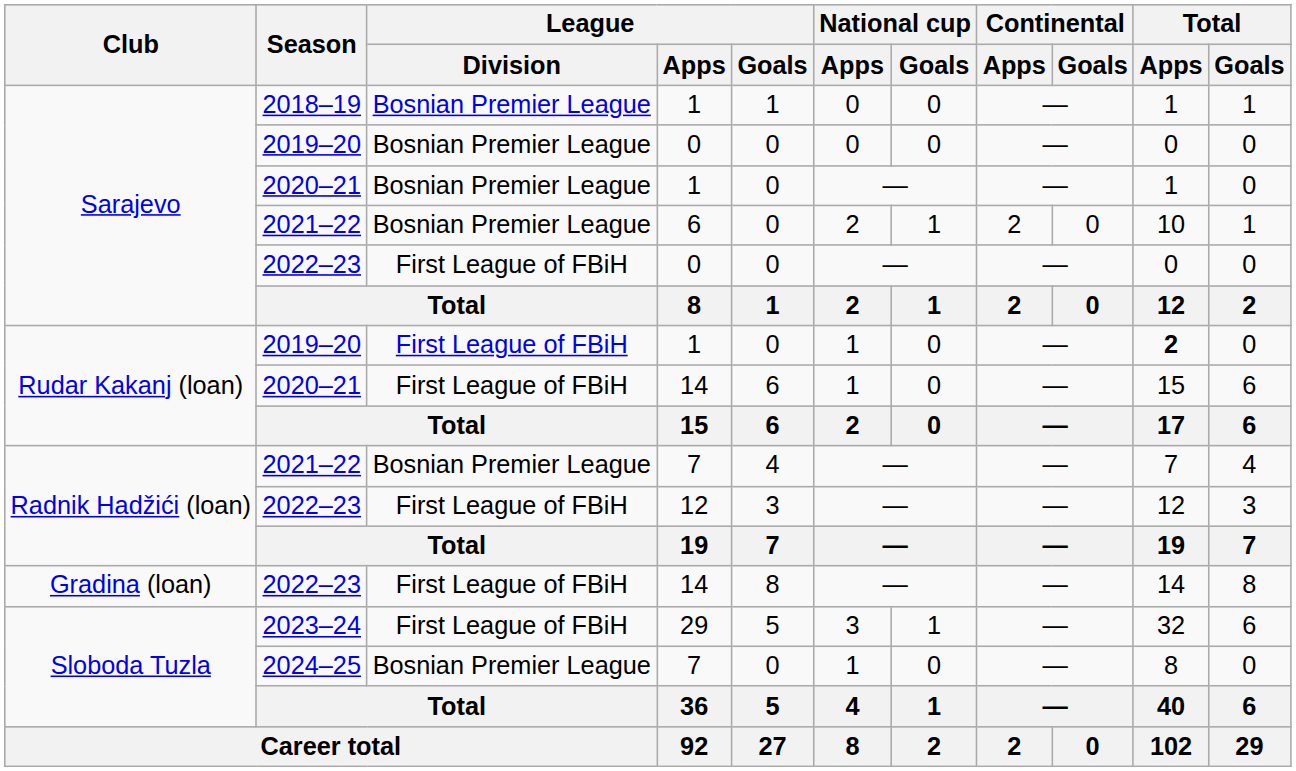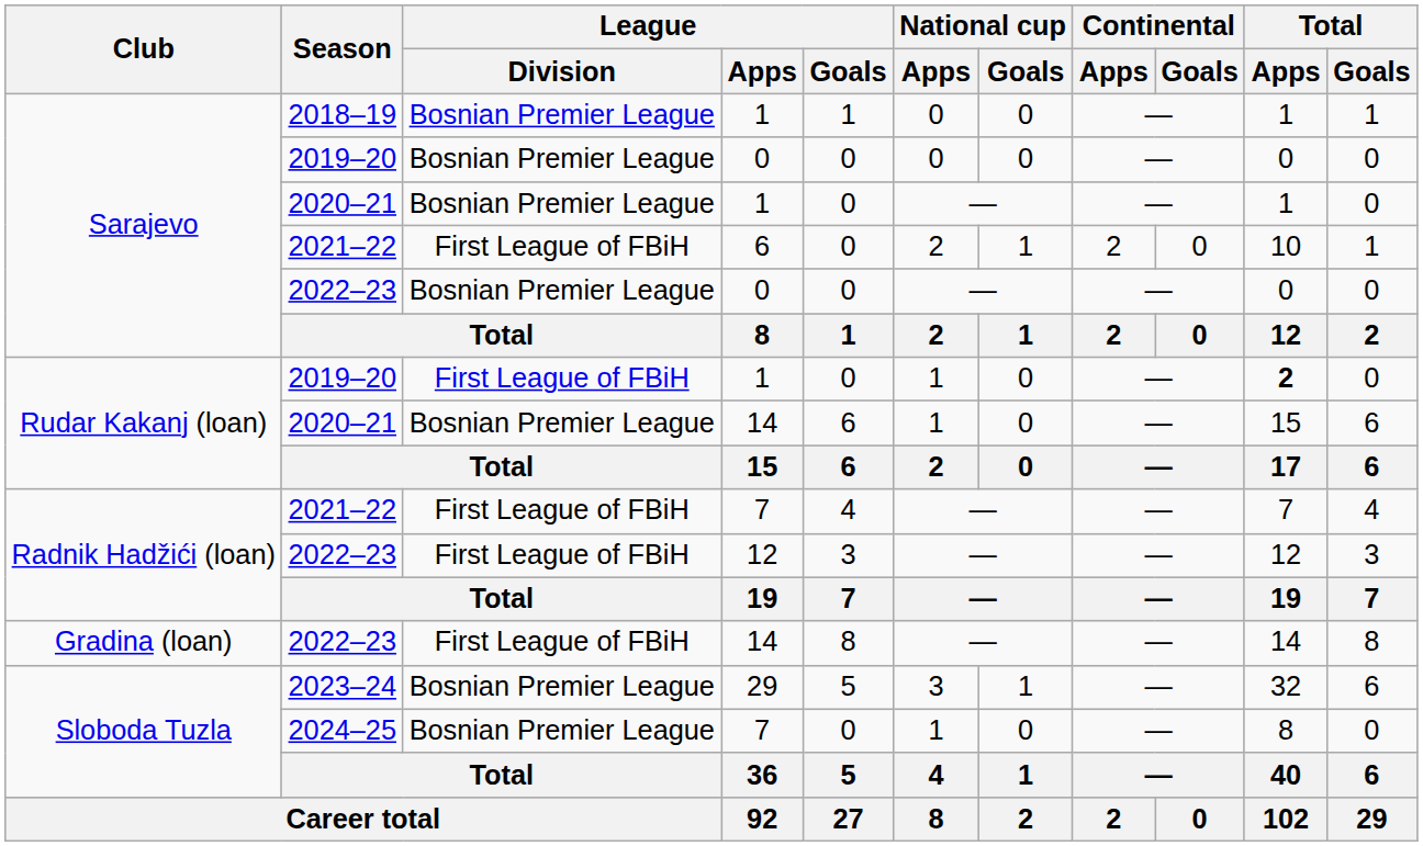 <table class="wikitable" style="text-align:center">
 <tr>
 <th rowspan=2>Club</th>
 <th rowspan=2>Season</th>
 <th colspan=3>League</th>
 <th colspan=2>National cup</th>
 <th colspan=2>Continental</th>
 <th colspan=2>Total</th>
 </tr>
 <tr>
 <th>Division</th>
 <th>Apps</th>
 <th>Goals</th>
 <th>Apps</th>
 <th>Goals</th>
 <th>Apps</th>
 <th>Goals</th>
 <th>Apps</th>
 <th>Goals</th>
 </tr>
 <tr>
 <td rowspan=6><a href='#'>Sarajevo</a></td>
 <td><a href='#'>2018–19</a></td>
 <td><a href='#'>Bosnian Premier League</a></td>
 <td>1</td>
 <td>1</td>
 <td>0</td>
 <td>0</td>
 <td colspan=2>—</td>
 <td>1</td>
 <td>1</td>
 </tr>
 <tr>
 <td><a href='#'>2019–20</a></td>
 <td>Bosnian Premier League</td>
 <td>0</td>
 <td>0</td>
 <td>0</td>
 <td>0</td>
 <td colspan=2>—</td>
 <td>0</td>
 <td>0</td>
 </tr>
 <tr>
 <td><a href='#'>2020–21</a></td>
 <td>Bosnian Premier League</td>
 <td>1</td>
 <td>0</td>
 <td colspan=2>—</td>
 <td colspan=2>—</td>
 <td>1</td>
 <td>0</td>
 </tr>
 <tr>
 <td><a href='#'>2021–22</a></td>
-<td>Bosnian Premier League</td>
+<td>First League of FBiH</td>
 <td>6</td>
 <td>0</td>
 <td>2</td>
 <td>1</td>
 <td>2</td>
 <td>0</td>
 <td>10</td>
 <td>1</td>
 </tr>
 <tr>
 <td><a href='#'>2022–23</a></td>
-<td>First League of FBiH</td>
+<td>Bosnian Premier League</td>
 <td>0</td>
 <td>0</td>
 <td colspan=2>—</td>
 <td colspan=2>—</td>
 <td>0</td>
 <td>0</td>
 </tr>
 <tr>
 <th colspan=2>Total</th>
 <th>8</th>
 <th>1</th>
 <th>2</th>
 <th>1</th>
 <th>2</th>
 <th>0</th>
 <th>12</th>
 <th>2</th>
 </tr>
 <tr>
 <td rowspan=3><a href='#'>Rudar Kakanj</a> (loan)</td>
 <td><a href='#'>2019–20</a></td>
 <td><a href='#'>First League of FBiH</a></td>
 <td>1</td>
 <td>0</td>
 <td>1</td>
 <td>0</td>
 <td colspan=2>—</td>
 <td><strong>2</strong></td>
 <td>0</td>
 </tr>
 <tr>
 <td><a href='#'>2020–21</a></td>
-<td>First League of FBiH</td>
+<td>Bosnian Premier League</td>
 <td>14</td>
 <td>6</td>
 <td>1</td>
 <td>0</td>
 <td colspan=2>—</td>
 <td>15</td>
 <td>6</td>
 </tr>
 <tr>
 <th colspan=2>Total</th>
 <th>15</th>
 <th>6</th>
 <th>2</th>
 <th>0</th>
 <th colspan=2>—</th>
 <th>17</th>
 <th>6</th>
 </tr>
 <tr>
 <td rowspan=3><a href='#'>Radnik Hadžići</a> (loan)</td>
 <td><a href='#'>2021–22</a></td>
-<td>Bosnian Premier League</td>
+<td>First League of FBiH</td>
 <td>7</td>
 <td>4</td>
 <td colspan=2>—</td>
 <td colspan=2>—</td>
 <td>7</td>
 <td>4</td>
 </tr>
 <tr>
 <td><a href='#'>2022–23</a></td>
 <td>First League of FBiH</td>
 <td>12</td>
 <td>3</td>
 <td colspan=2>—</td>
 <td colspan=2>—</td>
 <td>12</td>
 <td>3</td>
 </tr>
 <tr>
 <th colspan=2>Total</th>
 <th>19</th>
 <th>7</th>
 <th colspan=2>—</th>
 <th colspan=2>—</th>
 <th>19</th>
 <th>7</th>
 </tr>
 <tr>
 <td><a href='#'>Gradina</a> (loan)</td>
 <td><a href='#'>2022–23</a></td>
 <td>First League of FBiH</td>
 <td>14</td>
 <td>8</td>
 <td colspan=2>—</td>
 <td colspan=2>—</td>
 <td>14</td>
 <td>8</td>
 </tr>
 <tr>
 <td rowspan=3><a href='#'>Sloboda Tuzla</a></td>
 <td><a href='#'>2023–24</a></td>
-<td>First League of FBiH</td>
+<td>Bosnian Premier League</td>
 <td>29</td>
 <td>5</td>
 <td>3</td>
 <td>1</td>
 <td colspan=2>—</td>
 <td>32</td>
 <td>6</td>
 </tr>
 <tr>
 <td><a href='#'>2024–25</a></td>
 <td>Bosnian Premier League</td>
 <td>7</td>
 <td>0</td>
 <td>1</td>
 <td>0</td>
 <td colspan=2>—</td>
 <td>8</td>
 <td>0</td>
 </tr>
 <tr>
 <th colspan=2>Total</th>
 <th>36</th>
 <th>5</th>
 <th>4</th>
 <th>1</th>
 <th colspan=2>—</th>
 <th>40</th>
 <th>6</th>
 </tr>
 <tr>
 <th colspan=3>Career total</th>
 <th>92</th>
 <th>27</th>
 <th>8</th>
 <th>2</th>
 <th>2</th>
 <th>0</th>
 <th>102</th>
 <th>29</th>
 </tr>
 </table>
